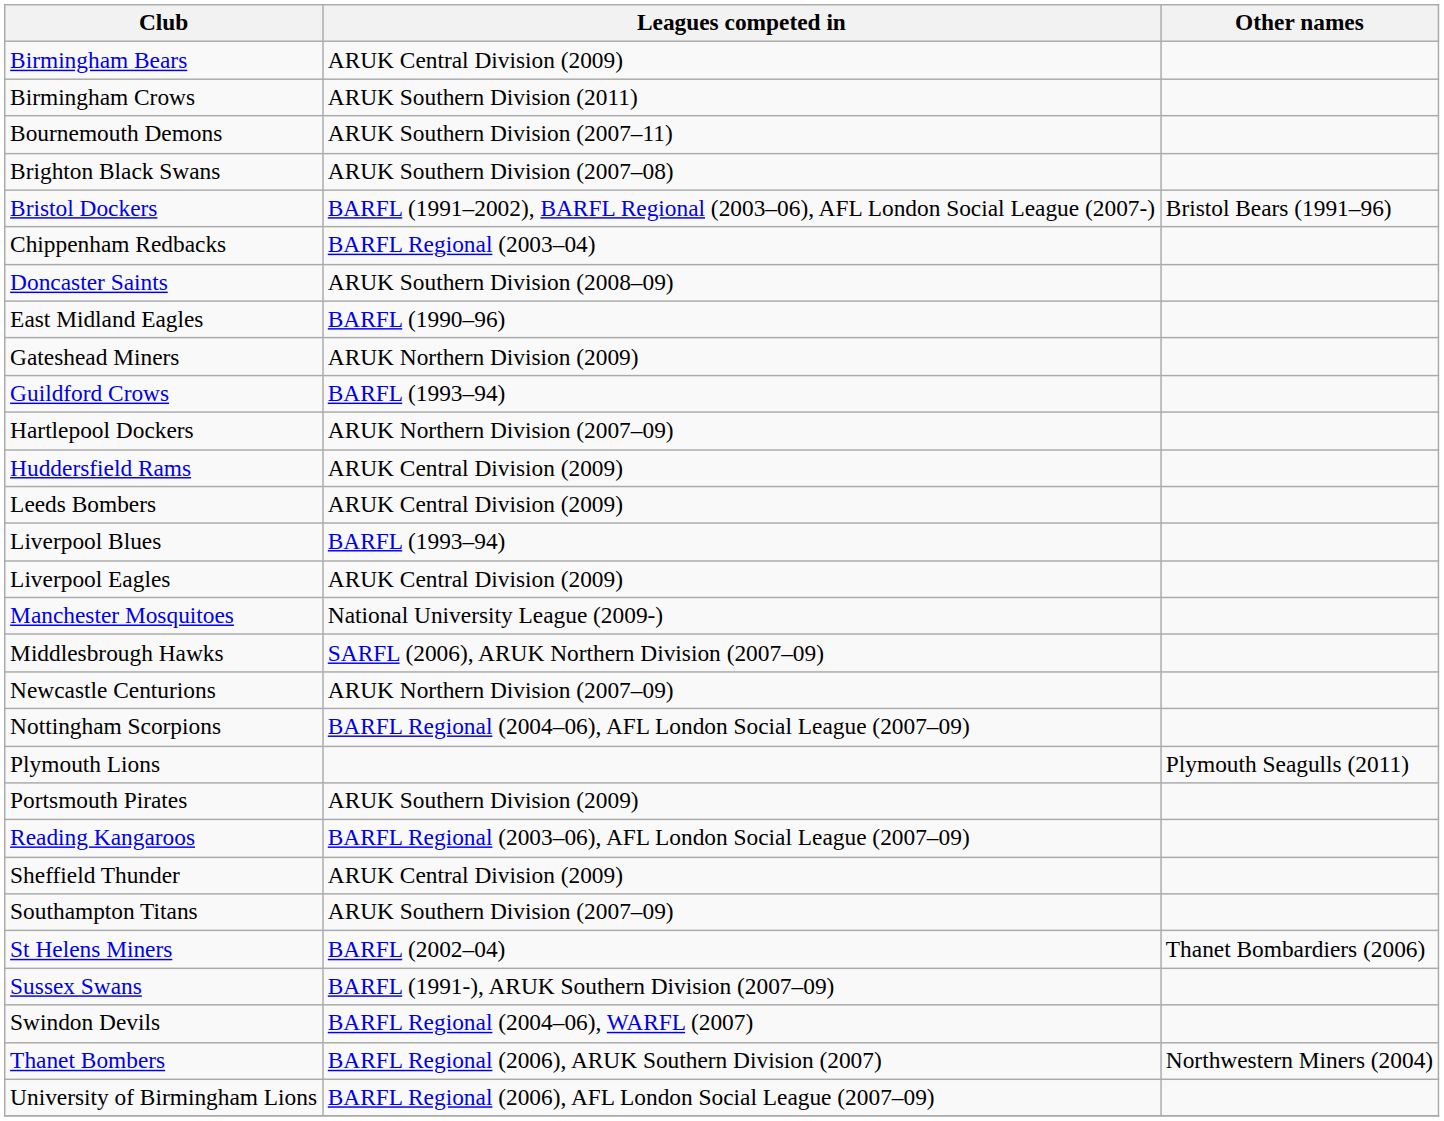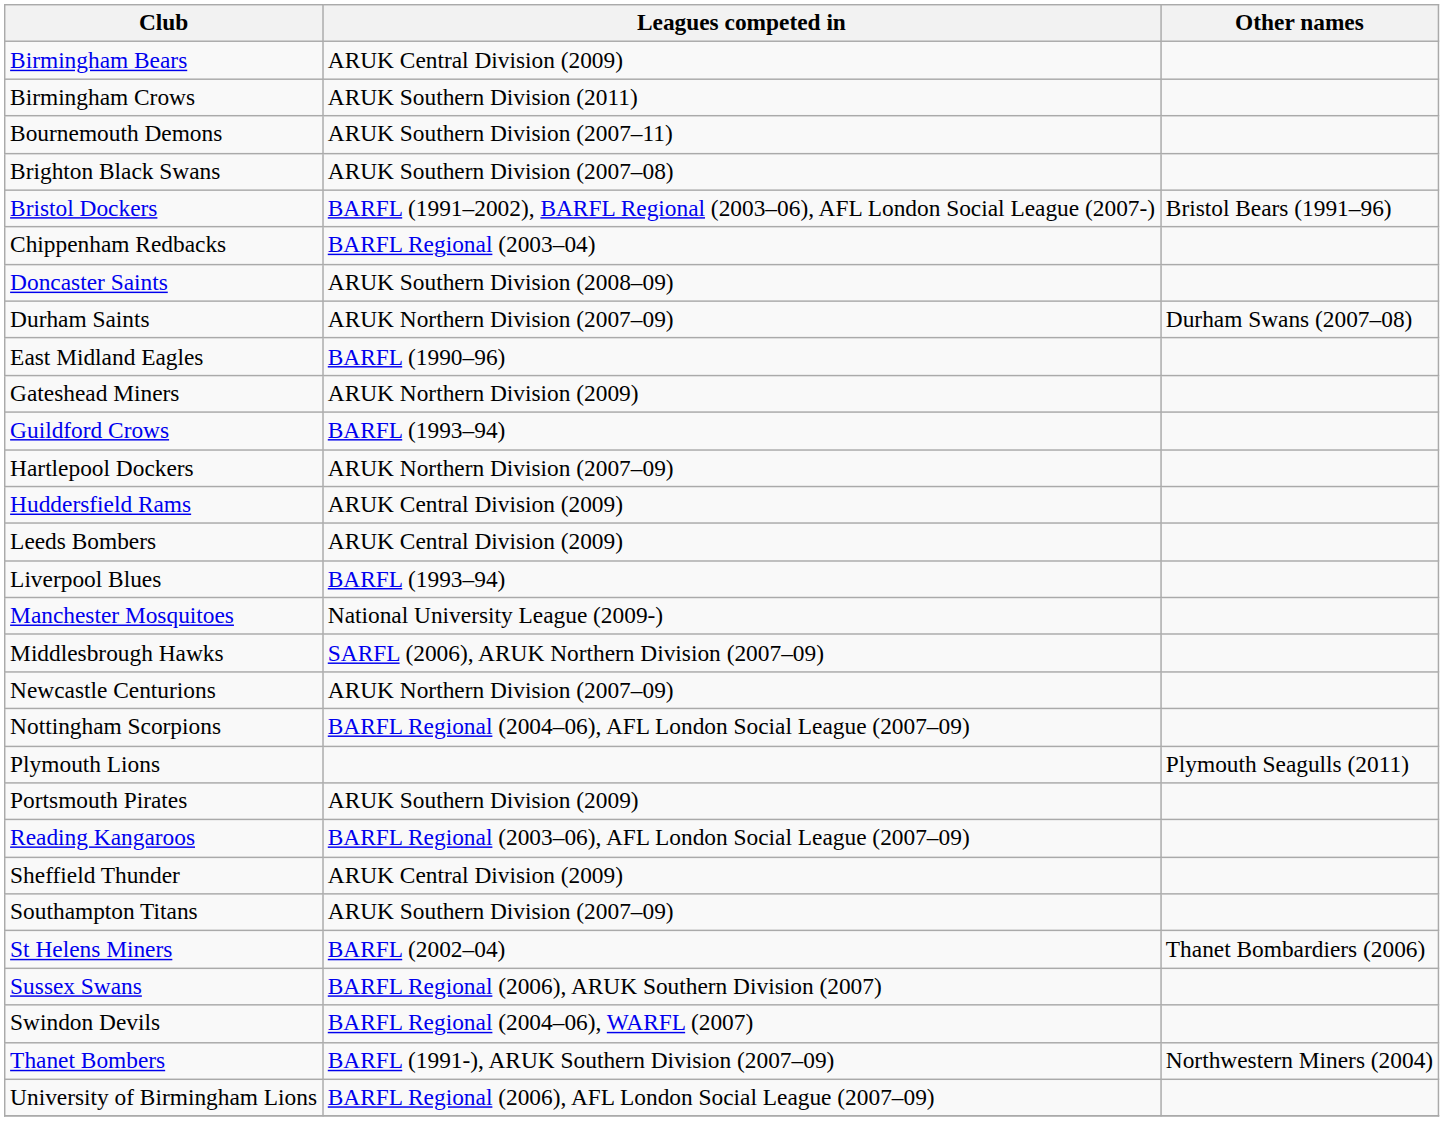 <table class="wikitable" border="1">
 <tr>
 <th>Club</th>
 <th>Leagues competed in</th>
 <th>Other names</th>
 </tr>
 <tr>
 <td><a href='#'>Birmingham Bears</a></td>
 <td>ARUK Central Division (2009)</td>
 <td></td>
 </tr>
 <tr>
 <td>Birmingham Crows</td>
 <td>ARUK Southern Division (2011)</td>
 <td></td>
 </tr>
 <tr>
 <td>Bournemouth Demons</td>
 <td>ARUK Southern Division (2007–11)</td>
 <td></td>
 </tr>
 <tr>
 <td>Brighton Black Swans</td>
 <td>ARUK Southern Division (2007–08)</td>
 <td></td>
 </tr>
 <tr>
 <td><a href='#'>Bristol Dockers</a></td>
 <td><a href='#'>BARFL</a> (1991–2002), <a href='#'>BARFL Regional</a> (2003–06), AFL London Social League (2007-)</td>
 <td>Bristol Bears (1991–96)</td>
 </tr>
 <tr>
 <td>Chippenham Redbacks</td>
 <td><a href='#'>BARFL Regional</a> (2003–04)</td>
 <td></td>
 </tr>
 <tr>
 <td><a href='#'>Doncaster Saints</a></td>
 <td>ARUK Southern Division (2008–09)</td>
 <td></td>
 </tr>
 <tr>
+<td>Durham Saints</td>
+<td>ARUK Northern Division (2007–09)</td>
+<td>Durham Swans (2007–08)</td>
+</tr>
+<tr>
 <td>East Midland Eagles</td>
 <td><a href='#'>BARFL</a> (1990–96)</td>
 <td></td>
 </tr>
 <tr>
 <td>Gateshead Miners</td>
 <td>ARUK Northern Division (2009)</td>
 <td></td>
 </tr>
 <tr>
 <td><a href='#'>Guildford Crows</a></td>
 <td><a href='#'>BARFL</a> (1993–94)</td>
 <td></td>
 </tr>
 <tr>
 <td>Hartlepool Dockers</td>
 <td>ARUK Northern Division (2007–09)</td>
 <td></td>
 </tr>
 <tr>
 <td><a href='#'>Huddersfield Rams</a></td>
 <td>ARUK Central Division (2009)</td>
 <td></td>
 </tr>
 <tr>
 <td>Leeds Bombers</td>
 <td>ARUK Central Division (2009)</td>
 <td></td>
 </tr>
 <tr>
 <td>Liverpool Blues</td>
 <td><a href='#'>BARFL</a> (1993–94)</td>
-<td></td>
-</tr>
-<tr>
-<td>Liverpool Eagles</td>
-<td>ARUK Central Division (2009)</td>
 <td></td>
 </tr>
 <tr>
 <td><a href='#'>Manchester Mosquitoes</a></td>
 <td>National University League (2009-)</td>
 <td></td>
 </tr>
 <tr>
 <td>Middlesbrough Hawks</td>
 <td><a href='#'>SARFL</a> (2006), ARUK Northern Division (2007–09)</td>
 <td></td>
 </tr>
 <tr>
 <td>Newcastle Centurions</td>
 <td>ARUK Northern Division (2007–09)</td>
 <td></td>
 </tr>
 <tr>
 <td>Nottingham Scorpions</td>
 <td><a href='#'>BARFL Regional</a> (2004–06), AFL London Social League (2007–09)</td>
 <td></td>
 </tr>
 <tr>
 <td>Plymouth Lions</td>
 <td></td>
 <td>Plymouth Seagulls (2011)</td>
 </tr>
 <tr>
 <td>Portsmouth Pirates</td>
 <td>ARUK Southern Division (2009)</td>
 <td></td>
 </tr>
 <tr>
 <td><a href='#'>Reading Kangaroos</a></td>
 <td><a href='#'>BARFL Regional</a> (2003–06), AFL London Social League (2007–09)</td>
 <td></td>
 </tr>
 <tr>
 <td>Sheffield Thunder</td>
 <td>ARUK Central Division (2009)</td>
 <td></td>
 </tr>
 <tr>
 <td>Southampton Titans</td>
 <td>ARUK Southern Division (2007–09)</td>
 <td></td>
 </tr>
 <tr>
 <td><a href='#'>St Helens Miners</a></td>
 <td><a href='#'>BARFL</a> (2002–04)</td>
 <td>Thanet Bombardiers (2006)</td>
 </tr>
 <tr>
 <td><a href='#'>Sussex Swans</a></td>
-<td><a href='#'>BARFL</a> (1991-), ARUK Southern Division (2007–09)</td>
+<td><a href='#'>BARFL Regional</a> (2006), ARUK Southern Division (2007)</td>
 <td></td>
 </tr>
 <tr>
 <td>Swindon Devils</td>
 <td><a href='#'>BARFL Regional</a> (2004–06), <a href='#'>WARFL</a> (2007)</td>
 <td></td>
 </tr>
 <tr>
 <td><a href='#'>Thanet Bombers</a></td>
-<td><a href='#'>BARFL Regional</a> (2006), ARUK Southern Division (2007)</td>
+<td><a href='#'>BARFL</a> (1991-), ARUK Southern Division (2007–09)</td>
 <td>Northwestern Miners (2004)</td>
 </tr>
 <tr>
 <td>University of Birmingham Lions</td>
 <td><a href='#'>BARFL Regional</a> (2006), AFL London Social League (2007–09)</td>
 <td></td>
 </tr>
 <tr>
 </tr>
 </table>
